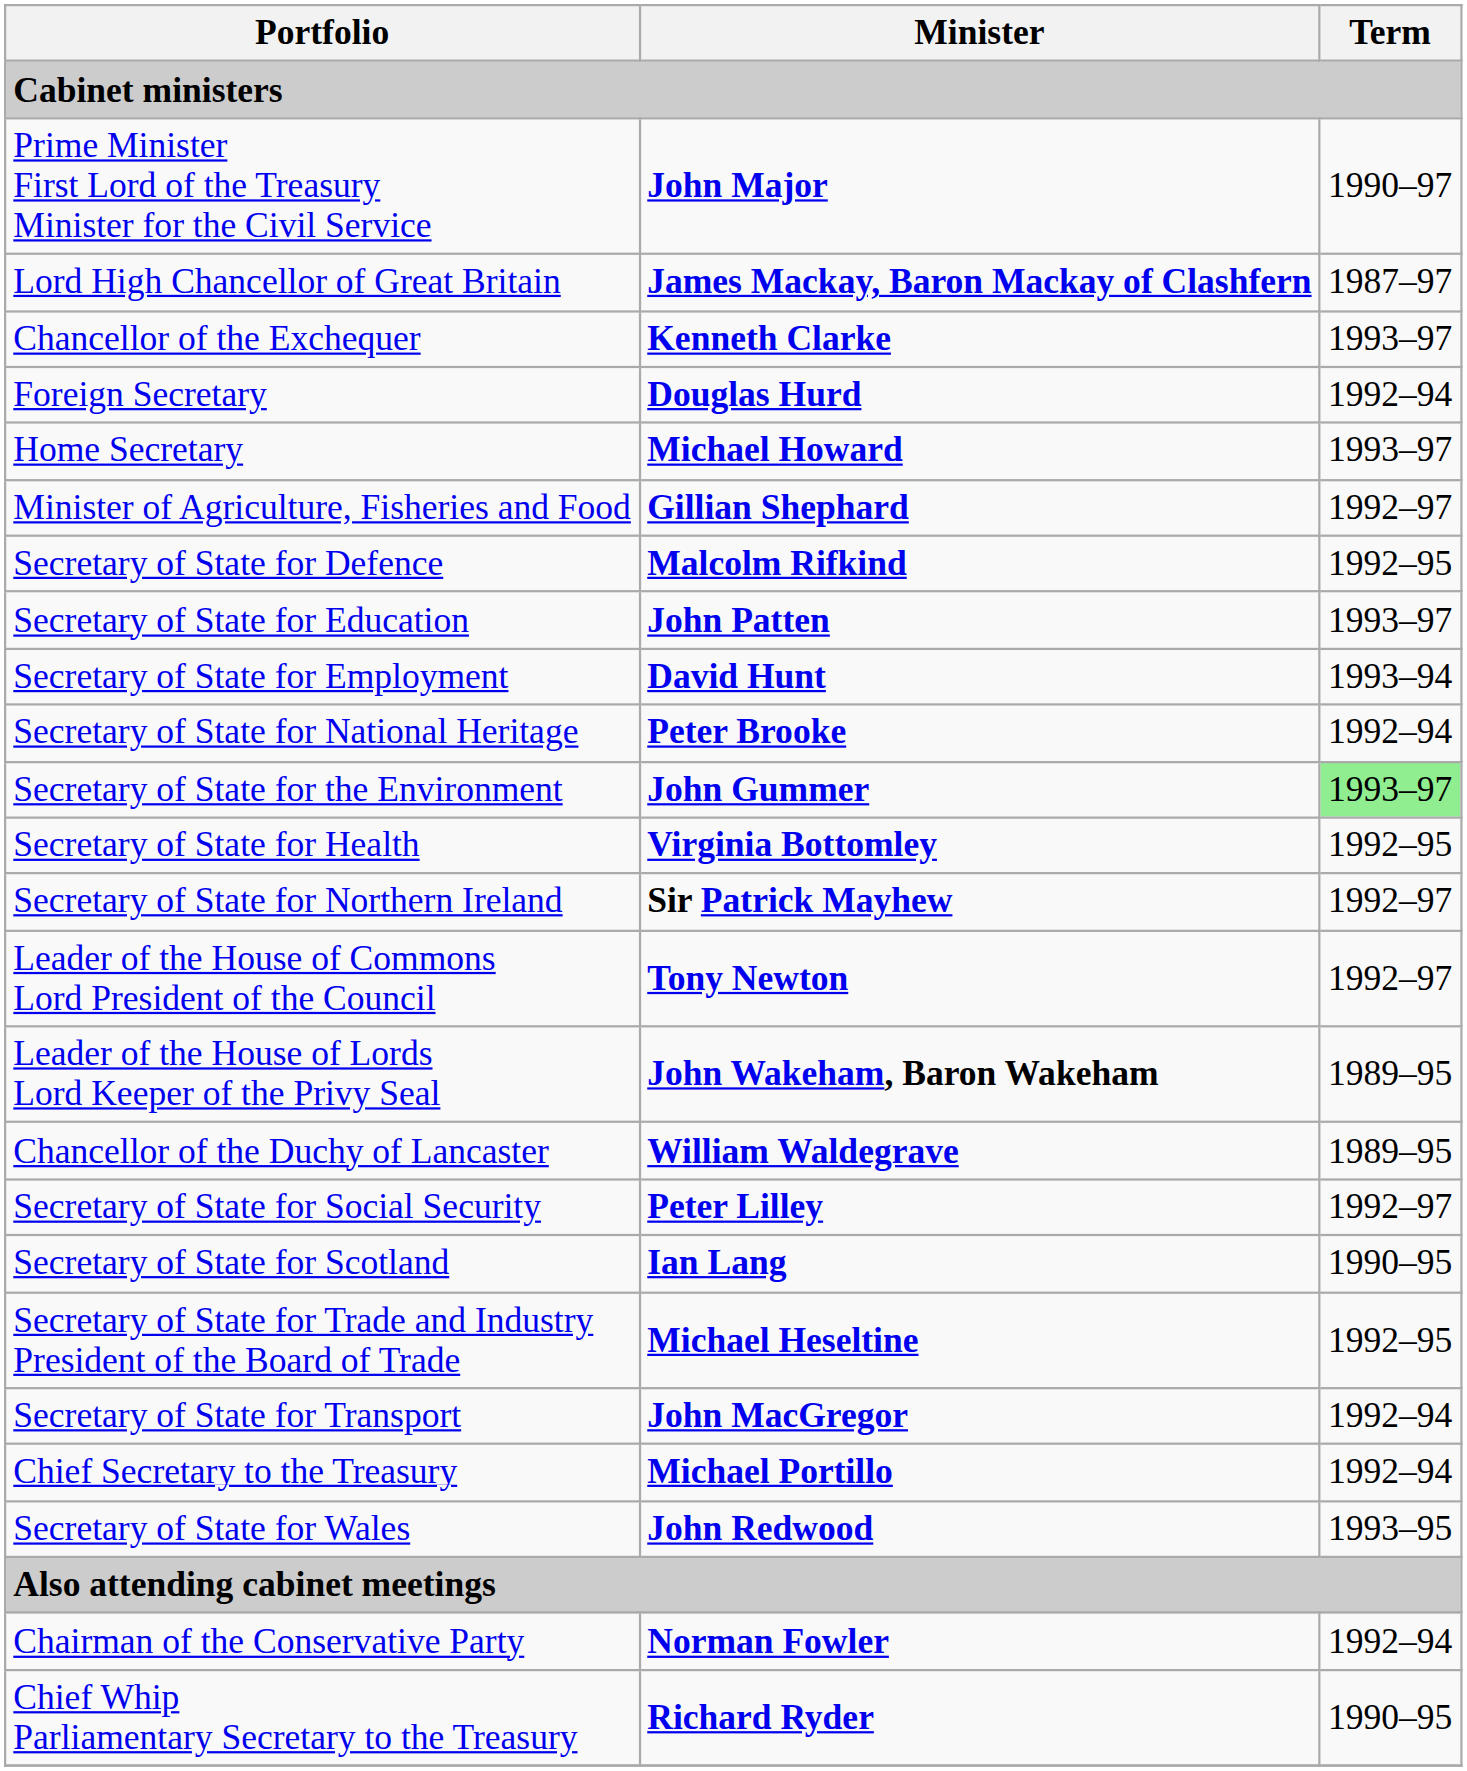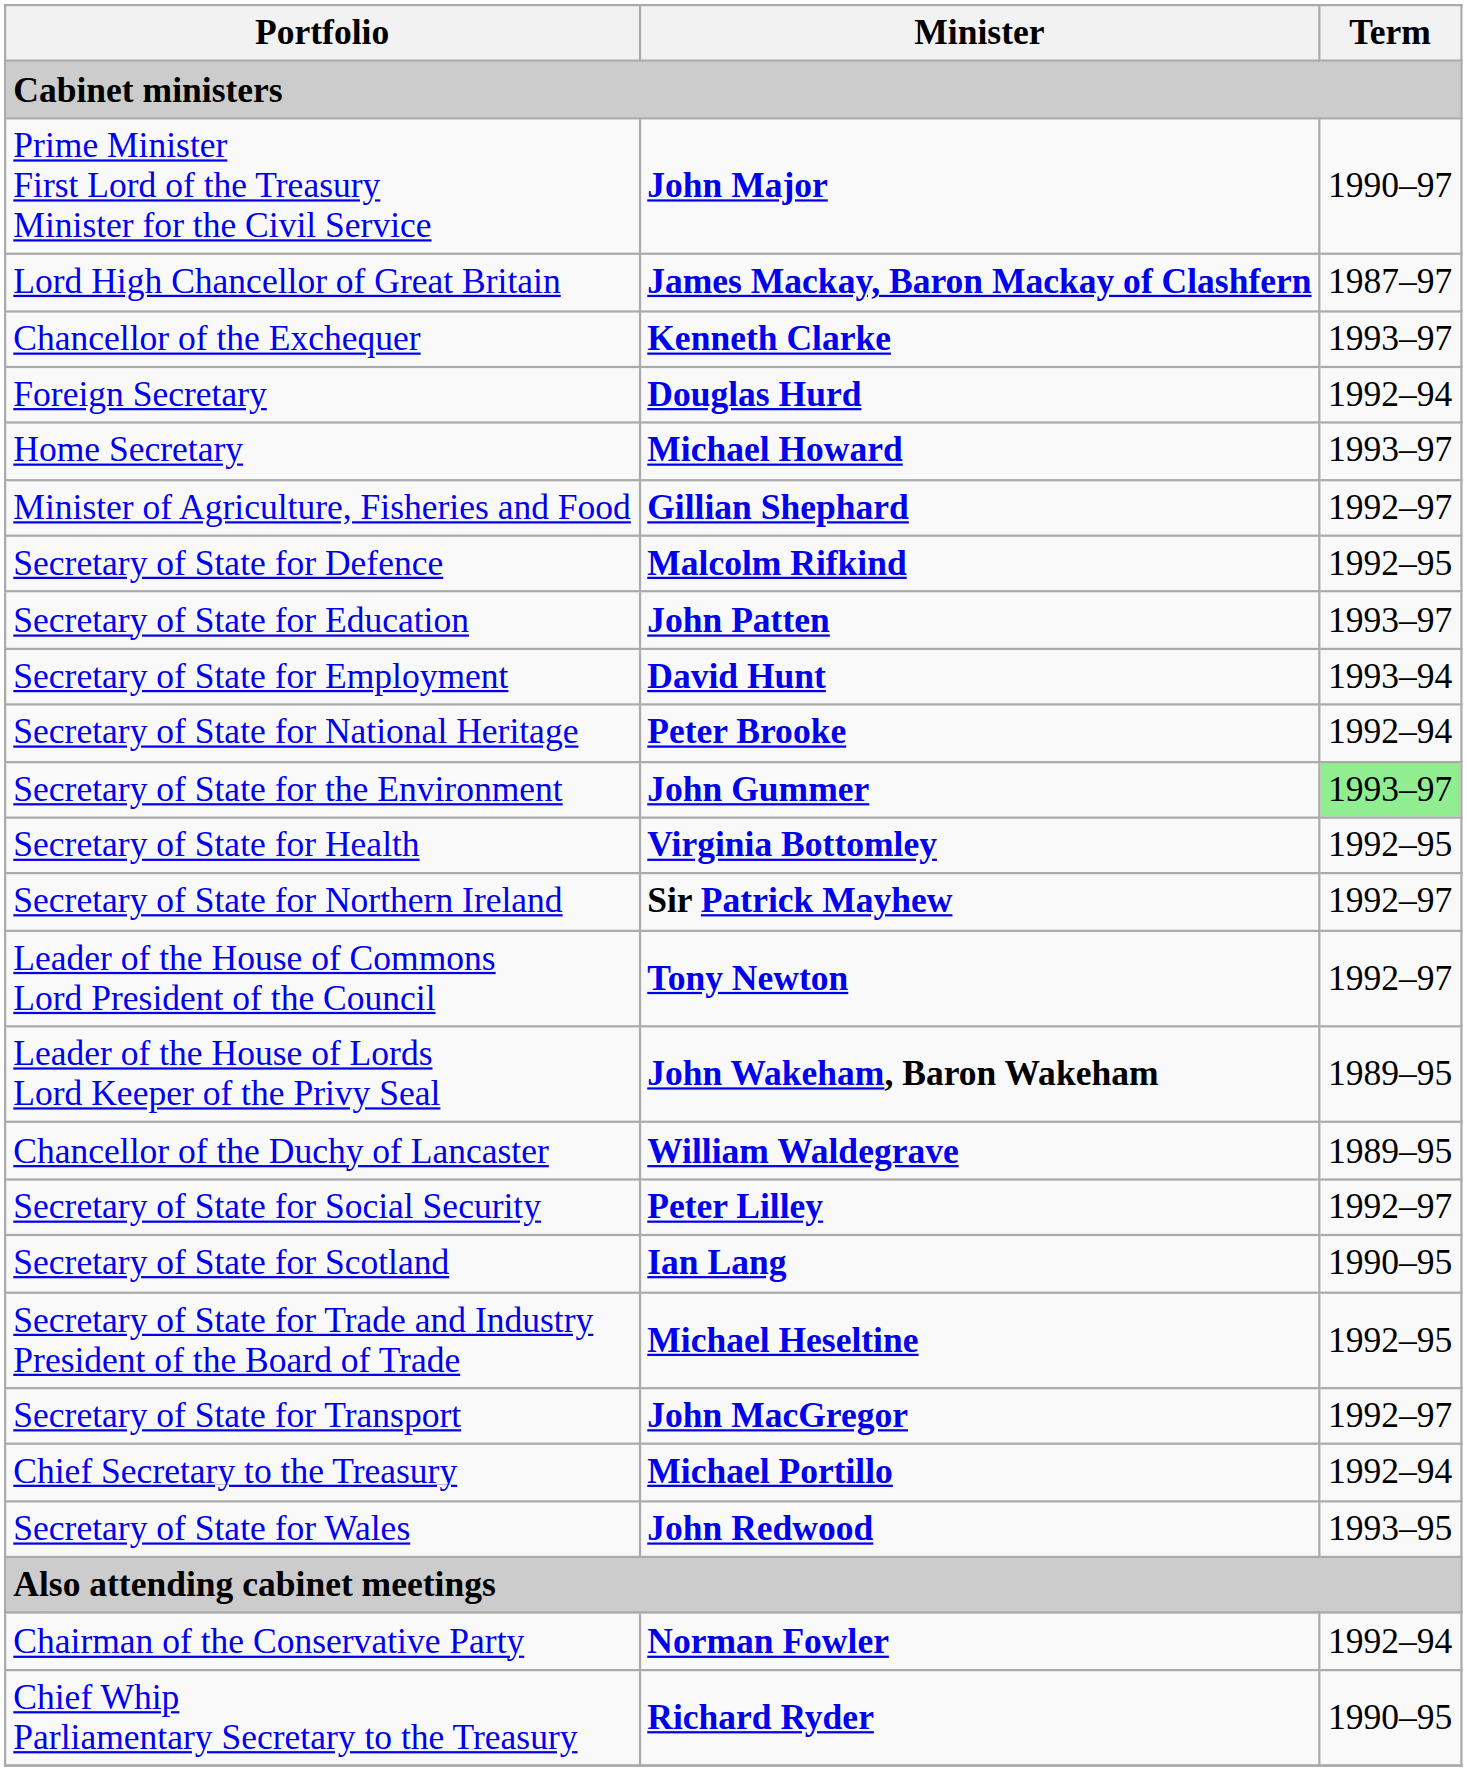 <table class="wikitable">
 <tr>
 <th>Portfolio</th>
 <th>Minister</th>
 <th>Term</th>
 </tr>
 <tr>
 <td style="background:#cccccc;" colspan="4"><strong>Cabinet ministers</strong></td>
 </tr>
 <tr>
 <td><a href='#'>Prime Minister</a><br><a href='#'>First Lord of the Treasury</a><br><a href='#'>Minister for the Civil Service</a></td>
 <td><strong><a href='#'>John Major</a></strong></td>
 <td>1990–97</td>
 </tr>
 <tr>
 <td><a href='#'>Lord High Chancellor of Great Britain</a></td>
 <td><strong><a href='#'>James Mackay, Baron Mackay of Clashfern</a></strong></td>
 <td>1987–97</td>
 </tr>
 <tr>
 <td><a href='#'>Chancellor of the Exchequer</a></td>
 <td><strong><a href='#'>Kenneth Clarke</a></strong></td>
 <td>1993–97</td>
 </tr>
 <tr>
 <td><a href='#'>Foreign Secretary</a></td>
 <td><strong><a href='#'>Douglas Hurd</a></strong></td>
 <td>1992–94</td>
 </tr>
 <tr>
 <td><a href='#'>Home Secretary</a></td>
 <td><strong><a href='#'>Michael Howard</a></strong></td>
 <td>1993–97</td>
 </tr>
 <tr>
 <td><a href='#'>Minister of Agriculture, Fisheries and Food</a></td>
 <td><strong><a href='#'>Gillian Shephard</a></strong></td>
 <td>1992–97</td>
 </tr>
 <tr>
 <td><a href='#'>Secretary of State for Defence</a></td>
 <td><strong><a href='#'>Malcolm Rifkind</a></strong></td>
 <td>1992–95</td>
 </tr>
 <tr>
 <td><a href='#'>Secretary of State for Education</a></td>
 <td><strong><a href='#'>John Patten</a></strong></td>
 <td>1993–97</td>
 </tr>
 <tr>
 <td><a href='#'>Secretary of State for Employment</a></td>
 <td><strong><a href='#'>David Hunt</a></strong></td>
 <td>1993–94</td>
 </tr>
 <tr>
 <td><a href='#'>Secretary of State for National Heritage</a></td>
 <td><strong><a href='#'>Peter Brooke</a></strong></td>
 <td>1992–94</td>
 </tr>
 <tr>
 <td><a href='#'>Secretary of State for the Environment</a></td>
 <td><strong><a href='#'>John Gummer</a></strong></td>
 <td style="background: lightgreen;">1993–97</td>
 </tr>
 <tr>
 <td><a href='#'>Secretary of State for Health</a></td>
 <td><strong><a href='#'>Virginia Bottomley</a></strong></td>
 <td>1992–95</td>
 </tr>
 <tr>
 <td><a href='#'>Secretary of State for Northern Ireland</a></td>
 <td><strong>Sir <a href='#'>Patrick Mayhew</a></strong></td>
 <td>1992–97</td>
 </tr>
 <tr>
 <td><a href='#'>Leader of the House of Commons</a><br><a href='#'>Lord President of the Council</a></td>
 <td><strong><a href='#'>Tony Newton</a></strong></td>
 <td>1992–97</td>
 </tr>
 <tr>
 <td><a href='#'>Leader of the House of Lords</a><br><a href='#'>Lord Keeper of the Privy Seal</a></td>
 <td><strong><a href='#'>John Wakeham</a>, Baron Wakeham</strong></td>
 <td>1989–95</td>
 </tr>
 <tr>
 <td><a href='#'>Chancellor of the Duchy of Lancaster</a></td>
 <td><strong><a href='#'>William Waldegrave</a></strong></td>
 <td>1989–95</td>
 </tr>
 <tr>
 <td><a href='#'>Secretary of State for Social Security</a></td>
 <td><strong><a href='#'>Peter Lilley</a></strong></td>
 <td>1992–97</td>
 </tr>
 <tr>
 <td><a href='#'>Secretary of State for Scotland</a></td>
 <td><strong><a href='#'>Ian Lang</a></strong></td>
 <td>1990–95</td>
 </tr>
 <tr>
 <td><a href='#'>Secretary of State for Trade and Industry</a><br><a href='#'>President of the Board of Trade</a></td>
 <td><strong><a href='#'>Michael Heseltine</a></strong></td>
 <td>1992–95</td>
 </tr>
 <tr>
 <td><a href='#'>Secretary of State for Transport</a></td>
 <td><strong><a href='#'>John MacGregor</a></strong></td>
-<td>1992–94</td>
+<td>1992–97</td>
 </tr>
 <tr>
 <td><a href='#'>Chief Secretary to the Treasury</a></td>
 <td><strong><a href='#'>Michael Portillo</a></strong></td>
 <td>1992–94</td>
 </tr>
 <tr>
 <td><a href='#'>Secretary of State for Wales</a></td>
 <td><strong><a href='#'>John Redwood</a></strong></td>
 <td>1993–95</td>
 </tr>
 <tr>
 <td style="background:#cccccc;" colspan="4"><strong>Also attending cabinet meetings</strong></td>
 </tr>
 <tr>
 <td><a href='#'>Chairman of the Conservative Party</a></td>
 <td><strong><a href='#'>Norman Fowler</a></strong></td>
 <td>1992–94</td>
 </tr>
 <tr>
 <td><a href='#'>Chief Whip</a><br><a href='#'>Parliamentary Secretary to the Treasury</a></td>
 <td><strong><a href='#'>Richard Ryder</a></strong></td>
 <td>1990–95</td>
 </tr>
 <tr>
 </tr>
 </table>
